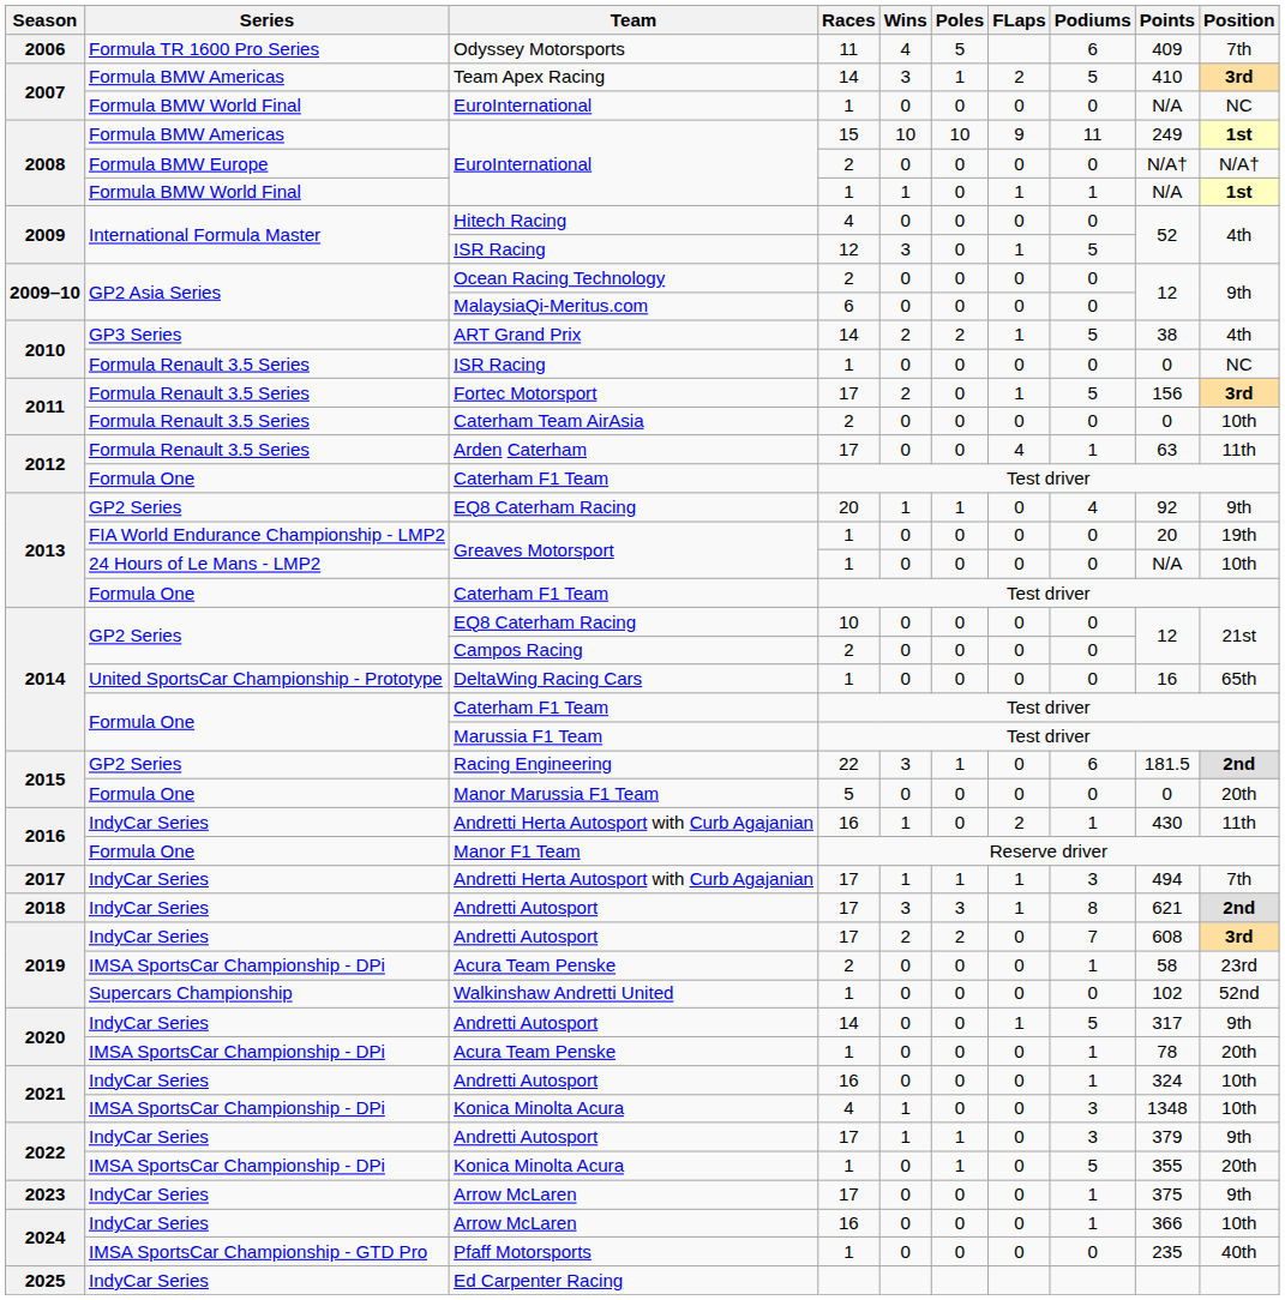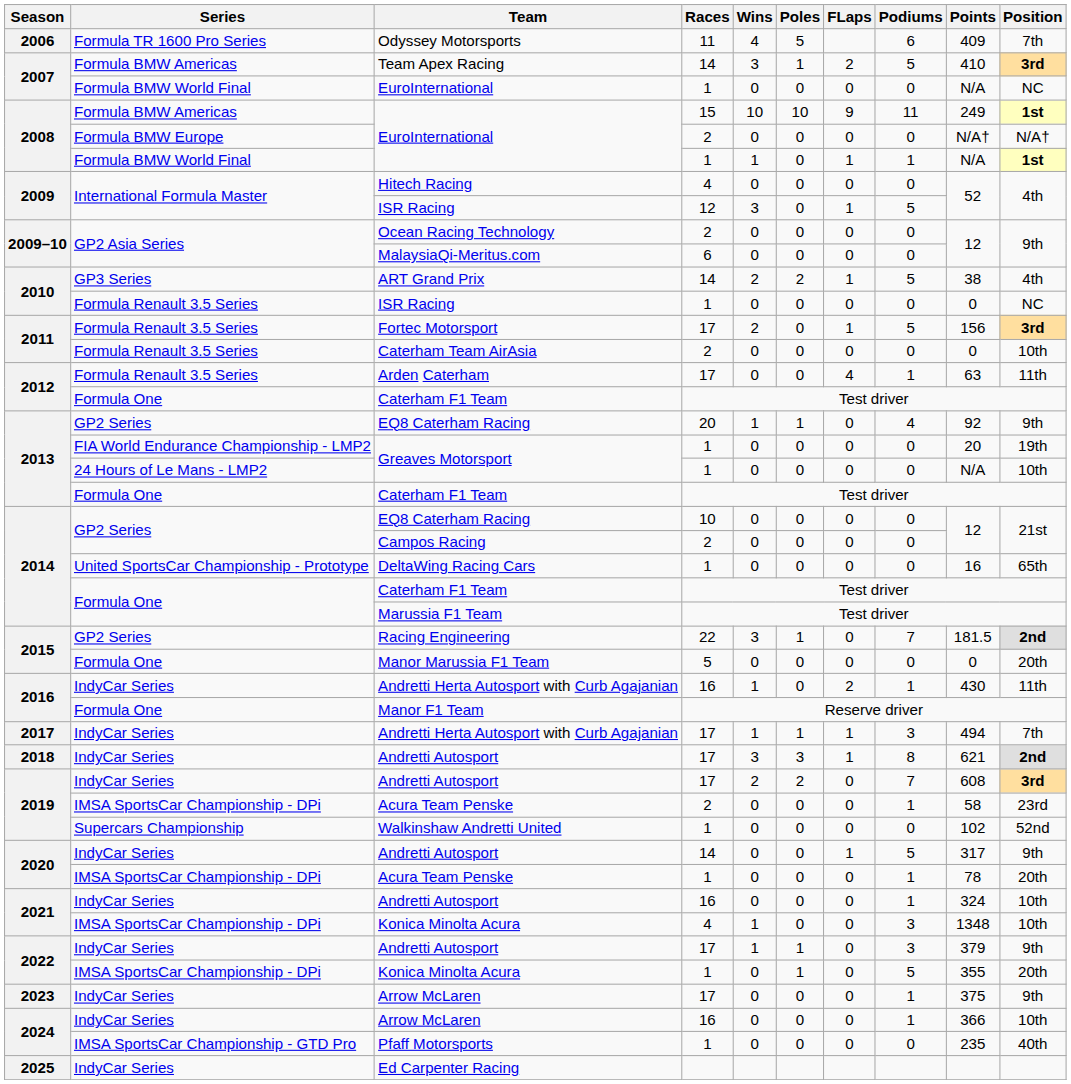 <table class="wikitable" style="font-size: 90%; text-align:center">
 <tr>
 <th>Season</th>
 <th>Series</th>
 <th>Team</th>
 <th>Races</th>
 <th>Wins</th>
 <th>Poles</th>
 <th>FLaps</th>
 <th>Podiums</th>
 <th>Points</th>
 <th>Position</th>
 </tr>
 <tr>
 <th>2006</th>
 <td align=left><a href='#'>Formula TR 1600 Pro Series</a></td>
 <td align=left>Odyssey Motorsports</td>
 <td>11</td>
 <td>4</td>
 <td>5</td>
 <td></td>
 <td>6</td>
 <td>409</td>
 <td>7th</td>
 </tr>
 <tr>
 <th rowspan=2>2007</th>
 <td align=left><a href='#'>Formula BMW Americas</a></td>
 <td align=left>Team Apex Racing</td>
 <td>14</td>
 <td>3</td>
 <td>1</td>
 <td>2</td>
 <td>5</td>
 <td>410</td>
 <td style="background:#FFDF9F;"><strong>3rd</strong></td>
 </tr>
 <tr>
 <td align=left><a href='#'>Formula BMW World Final</a></td>
 <td align=left><a href='#'>EuroInternational</a></td>
 <td>1</td>
 <td>0</td>
 <td>0</td>
 <td>0</td>
 <td>0</td>
 <td>N/A</td>
 <td>NC</td>
 </tr>
 <tr>
 <th rowspan=3>2008</th>
 <td align=left><a href='#'>Formula BMW Americas</a></td>
 <td align=left rowspan=3><a href='#'>EuroInternational</a></td>
 <td>15</td>
 <td>10</td>
 <td>10</td>
 <td>9</td>
 <td>11</td>
 <td>249</td>
 <td style="background:#FFFFBF;"><strong>1st</strong></td>
 </tr>
 <tr>
 <td align=left><a href='#'>Formula BMW Europe</a></td>
 <td>2</td>
 <td>0</td>
 <td>0</td>
 <td>0</td>
 <td>0</td>
 <td>N/A†</td>
 <td>N/A†</td>
 </tr>
 <tr>
 <td align=left><a href='#'>Formula BMW World Final</a></td>
 <td>1</td>
 <td>1</td>
 <td>0</td>
 <td>1</td>
 <td>1</td>
 <td>N/A</td>
 <td style="background:#FFFFBF;"><strong>1st</strong></td>
 </tr>
 <tr>
 <th rowspan=2>2009</th>
 <td align=left rowspan=2><a href='#'>International Formula Master</a></td>
 <td align=left><a href='#'>Hitech Racing</a></td>
 <td>4</td>
 <td>0</td>
 <td>0</td>
 <td>0</td>
 <td>0</td>
 <td rowspan=2>52</td>
 <td rowspan=2>4th</td>
 </tr>
 <tr>
 <td align=left><a href='#'>ISR Racing</a></td>
 <td>12</td>
 <td>3</td>
 <td>0</td>
 <td>1</td>
 <td>5</td>
 </tr>
 <tr>
 <th rowspan=2 nowrap>2009–10</th>
 <td align=left rowspan=2><a href='#'>GP2 Asia Series</a></td>
 <td align=left><a href='#'>Ocean Racing Technology</a></td>
 <td>2</td>
 <td>0</td>
 <td>0</td>
 <td>0</td>
 <td>0</td>
 <td rowspan=2>12</td>
 <td rowspan=2>9th</td>
 </tr>
 <tr>
 <td align=left><a href='#'>MalaysiaQi-Meritus.com</a></td>
 <td>6</td>
 <td>0</td>
 <td>0</td>
 <td>0</td>
 <td>0</td>
 </tr>
 <tr>
 <th rowspan=2>2010</th>
 <td align=left><a href='#'>GP3 Series</a></td>
 <td align=left><a href='#'>ART Grand Prix</a></td>
 <td>14</td>
 <td>2</td>
 <td>2</td>
 <td>1</td>
 <td>5</td>
 <td>38</td>
 <td>4th</td>
 </tr>
 <tr>
 <td align=left><a href='#'>Formula Renault 3.5 Series</a></td>
 <td align=left><a href='#'>ISR Racing</a></td>
 <td>1</td>
 <td>0</td>
 <td>0</td>
 <td>0</td>
 <td>0</td>
 <td>0</td>
 <td>NC</td>
 </tr>
 <tr>
 <th rowspan=2>2011</th>
 <td align=left><a href='#'>Formula Renault 3.5 Series</a></td>
 <td align=left><a href='#'>Fortec Motorsport</a></td>
 <td>17</td>
 <td>2</td>
 <td>0</td>
 <td>1</td>
 <td>5</td>
 <td>156</td>
 <td style="background:#FFDF9F;"><strong>3rd</strong></td>
 </tr>
 <tr>
 <td align=left><a href='#'>Formula Renault 3.5 Series</a></td>
 <td align=left><a href='#'>Caterham Team AirAsia</a></td>
 <td>2</td>
 <td>0</td>
 <td>0</td>
 <td>0</td>
 <td>0</td>
 <td>0</td>
 <td>10th</td>
 </tr>
 <tr>
 <th rowspan=2>2012</th>
 <td align=left><a href='#'>Formula Renault 3.5 Series</a></td>
 <td align=left><a href='#'>Arden</a> <a href='#'>Caterham</a></td>
 <td>17</td>
 <td>0</td>
 <td>0</td>
 <td>4</td>
 <td>1</td>
 <td>63</td>
 <td>11th</td>
 </tr>
 <tr>
 <td align=left><a href='#'>Formula One</a></td>
 <td align=left><a href='#'>Caterham F1 Team</a></td>
 <td colspan=7>Test driver</td>
 </tr>
 <tr>
 <th rowspan=4>2013</th>
 <td align=left><a href='#'>GP2 Series</a></td>
 <td align=left><a href='#'>EQ8 Caterham Racing</a></td>
 <td>20</td>
 <td>1</td>
 <td>1</td>
 <td>0</td>
 <td>4</td>
 <td>92</td>
 <td>9th</td>
 </tr>
 <tr>
 <td align=left nowrap><a href='#'>FIA World Endurance Championship - LMP2</a></td>
 <td align=left rowspan=2><a href='#'>Greaves Motorsport</a></td>
 <td>1</td>
 <td>0</td>
 <td>0</td>
 <td>0</td>
 <td>0</td>
 <td>20</td>
 <td>19th</td>
 </tr>
 <tr>
 <td align=left><a href='#'>24 Hours of Le Mans - LMP2</a></td>
 <td>1</td>
 <td>0</td>
 <td>0</td>
 <td>0</td>
 <td>0</td>
 <td>N/A</td>
 <td>10th</td>
 </tr>
 <tr>
 <td align=left><a href='#'>Formula One</a></td>
 <td align=left><a href='#'>Caterham F1 Team</a></td>
 <td colspan=7>Test driver</td>
 </tr>
 <tr>
 <th rowspan=5>2014</th>
 <td rowspan=2 align=left><a href='#'>GP2 Series</a></td>
 <td align=left><a href='#'>EQ8 Caterham Racing</a></td>
 <td>10</td>
 <td>0</td>
 <td>0</td>
 <td>0</td>
 <td>0</td>
 <td rowspan=2>12</td>
 <td rowspan=2>21st</td>
 </tr>
 <tr>
 <td align=left><a href='#'>Campos Racing</a></td>
 <td>2</td>
 <td>0</td>
 <td>0</td>
 <td>0</td>
 <td>0</td>
 </tr>
 <tr>
 <td align=left><a href='#'>United SportsCar Championship - Prototype</a></td>
 <td align=left><a href='#'>DeltaWing Racing Cars</a></td>
 <td>1</td>
 <td>0</td>
 <td>0</td>
 <td>0</td>
 <td>0</td>
 <td>16</td>
 <td>65th</td>
 </tr>
 <tr>
 <td rowspan=2 align=left><a href='#'>Formula One</a></td>
 <td align=left><a href='#'>Caterham F1 Team</a></td>
 <td colspan=7>Test driver</td>
 </tr>
 <tr>
 <td align=left><a href='#'>Marussia F1 Team</a></td>
 <td colspan=7>Test driver</td>
 </tr>
 <tr>
 <th rowspan="2">2015</th>
 <td align=left><a href='#'>GP2 Series</a></td>
 <td align=left><a href='#'>Racing Engineering</a></td>
 <td>22</td>
 <td>3</td>
 <td>1</td>
 <td>0</td>
-<td>6</td>
+<td>7</td>
 <td>181.5</td>
 <td style="background:#DFDFDF;"><strong>2nd</strong></td>
 </tr>
 <tr>
 <td align=left><a href='#'>Formula One</a></td>
 <td align=left><a href='#'>Manor Marussia F1 Team</a></td>
 <td>5</td>
 <td>0</td>
 <td>0</td>
 <td>0</td>
 <td>0</td>
 <td>0</td>
 <td>20th</td>
 </tr>
 <tr>
 <th rowspan="2">2016</th>
 <td align="left"><a href='#'>IndyCar Series</a></td>
 <td align="left" nowrap><a href='#'>Andretti Herta Autosport</a> with <a href='#'>Curb Agajanian</a></td>
 <td>16</td>
 <td>1</td>
 <td>0</td>
 <td>2</td>
 <td>1</td>
 <td>430</td>
 <td>11th</td>
 </tr>
 <tr>
 <td align=left><a href='#'>Formula One</a></td>
 <td align=left><a href='#'>Manor F1 Team</a></td>
 <td colspan="7">Reserve driver</td>
 </tr>
 <tr>
 <th>2017</th>
 <td align=left><a href='#'>IndyCar Series</a></td>
 <td align=left><a href='#'>Andretti Herta Autosport</a> with <a href='#'>Curb Agajanian</a></td>
 <td>17</td>
 <td>1</td>
 <td>1</td>
 <td>1</td>
 <td>3</td>
 <td>494</td>
 <td>7th</td>
 </tr>
 <tr>
 <th>2018</th>
 <td align=left><a href='#'>IndyCar Series</a></td>
 <td align=left><a href='#'>Andretti Autosport</a></td>
 <td>17</td>
 <td>3</td>
 <td>3</td>
 <td>1</td>
 <td>8</td>
 <td>621</td>
 <td style="background:#DFDFDF;"><strong>2nd</strong></td>
 </tr>
 <tr>
 <th rowspan=3>2019</th>
 <td align=left><a href='#'>IndyCar Series</a></td>
 <td align=left><a href='#'>Andretti Autosport</a></td>
 <td>17</td>
 <td>2</td>
 <td>2</td>
 <td>0</td>
 <td>7</td>
 <td>608</td>
 <td style="background:#FFDF9F;"><strong>3rd</strong></td>
 </tr>
 <tr>
 <td align=left><a href='#'>IMSA SportsCar Championship - DPi</a></td>
 <td align=left><a href='#'>Acura Team Penske</a></td>
 <td>2</td>
 <td>0</td>
 <td>0</td>
 <td>0</td>
 <td>1</td>
 <td>58</td>
 <td>23rd</td>
 </tr>
 <tr>
 <td align=left><a href='#'>Supercars Championship</a></td>
 <td align=left><a href='#'>Walkinshaw Andretti United</a></td>
 <td>1</td>
 <td>0</td>
 <td>0</td>
 <td>0</td>
 <td>0</td>
 <td>102</td>
 <td>52nd</td>
 </tr>
 <tr>
 <th rowspan=2>2020</th>
 <td align=left><a href='#'>IndyCar Series</a></td>
 <td align=left><a href='#'>Andretti Autosport</a></td>
 <td>14</td>
 <td>0</td>
 <td>0</td>
 <td>1</td>
 <td>5</td>
 <td>317</td>
 <td>9th</td>
 </tr>
 <tr>
 <td align=left><a href='#'>IMSA SportsCar Championship - DPi</a></td>
 <td align=left><a href='#'>Acura Team Penske</a></td>
 <td>1</td>
 <td>0</td>
 <td>0</td>
 <td>0</td>
 <td>1</td>
 <td>78</td>
 <td>20th</td>
 </tr>
 <tr>
 <th rowspan=2>2021</th>
 <td align=left><a href='#'>IndyCar Series</a></td>
 <td align=left><a href='#'>Andretti Autosport</a></td>
 <td>16</td>
 <td>0</td>
 <td>0</td>
 <td>0</td>
 <td>1</td>
 <td>324</td>
 <td>10th</td>
 </tr>
 <tr>
 <td align=left><a href='#'>IMSA SportsCar Championship - DPi</a></td>
 <td align=left><a href='#'>Konica Minolta Acura</a></td>
 <td>4</td>
 <td>1</td>
 <td>0</td>
 <td>0</td>
 <td>3</td>
 <td>1348</td>
 <td>10th</td>
 </tr>
 <tr>
 <th rowspan=2>2022</th>
 <td align=left><a href='#'>IndyCar Series</a></td>
 <td align=left><a href='#'>Andretti Autosport</a></td>
 <td>17</td>
 <td>1</td>
 <td>1</td>
 <td>0</td>
 <td>3</td>
 <td>379</td>
 <td>9th</td>
 </tr>
 <tr>
 <td align=left><a href='#'>IMSA SportsCar Championship - DPi</a></td>
 <td align=left><a href='#'>Konica Minolta Acura</a></td>
 <td>1</td>
 <td>0</td>
 <td>1</td>
 <td>0</td>
 <td>5</td>
 <td>355</td>
 <td>20th</td>
 </tr>
 <tr>
 <th>2023</th>
 <td align=left><a href='#'>IndyCar Series</a></td>
 <td align=left><a href='#'>Arrow McLaren</a></td>
 <td>17</td>
 <td>0</td>
 <td>0</td>
 <td>0</td>
 <td>1</td>
 <td>375</td>
 <td>9th</td>
 </tr>
 <tr>
 <th rowspan=2>2024</th>
 <td align=left><a href='#'>IndyCar Series</a></td>
 <td align=left><a href='#'>Arrow McLaren</a></td>
 <td>16</td>
 <td>0</td>
 <td>0</td>
 <td>0</td>
 <td>1</td>
 <td>366</td>
 <td>10th</td>
 </tr>
 <tr>
 <td align=left><a href='#'>IMSA SportsCar Championship - GTD Pro</a></td>
 <td align=left><a href='#'>Pfaff Motorsports</a></td>
 <td>1</td>
 <td>0</td>
 <td>0</td>
 <td>0</td>
 <td>0</td>
 <td>235</td>
 <td>40th</td>
 </tr>
 <tr>
 <th>2025</th>
 <td align=left><a href='#'>IndyCar Series</a></td>
 <td align=left><a href='#'>Ed Carpenter Racing</a></td>
 <td></td>
 <td></td>
 <td></td>
 <td></td>
 <td></td>
 <td></td>
 <td></td>
 </tr>
 </table>
